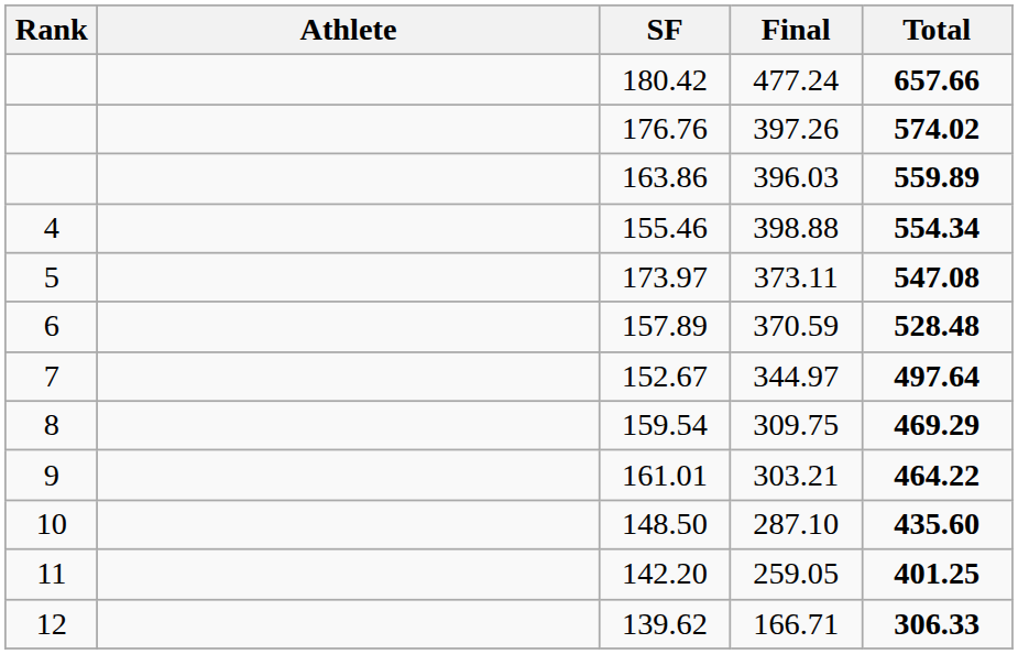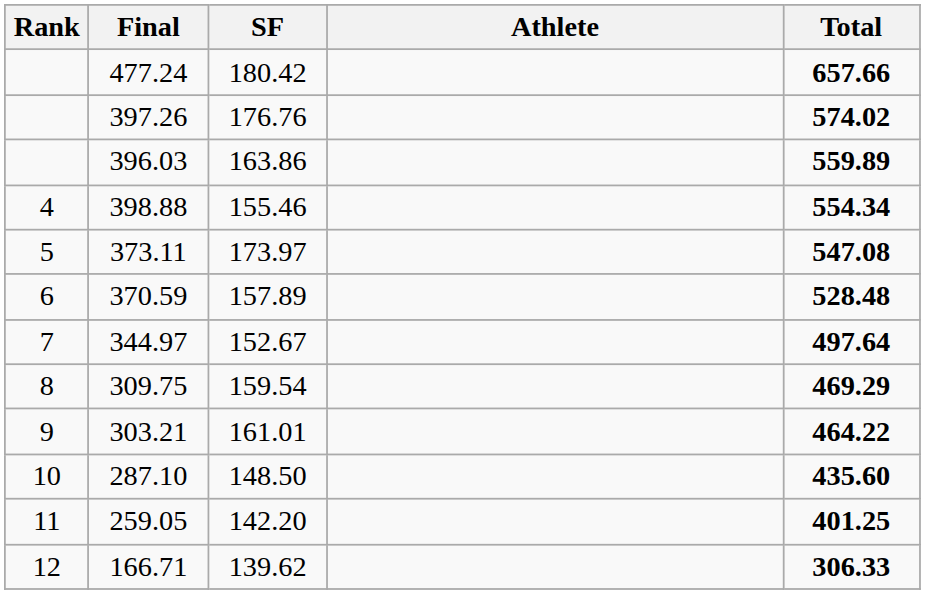 <table class=wikitable style="text-align:center">
 <tr>
 <th width=40>Rank</th>
+<th width=60>Final</th>
+<th width=60>SF</th>
 <th width=250>Athlete</th>
-<th width=60>SF</th>
-<th width=60>Final</th>
 <th width=70>Total</th>
 </tr>
 <tr>
 <td></td>
+<td>477.24</td>
+<td>180.42</td>
 <td align=left></td>
-<td>180.42</td>
-<td>477.24</td>
 <td><strong>657.66</strong></td>
 </tr>
 <tr>
 <td></td>
+<td>397.26</td>
+<td>176.76</td>
 <td align=left></td>
-<td>176.76</td>
-<td>397.26</td>
 <td><strong>574.02</strong></td>
 </tr>
 <tr>
 <td></td>
+<td>396.03</td>
+<td>163.86</td>
 <td align=left></td>
-<td>163.86</td>
-<td>396.03</td>
 <td><strong>559.89</strong></td>
 </tr>
 <tr>
 <td>4</td>
+<td>398.88</td>
+<td>155.46</td>
 <td align=left></td>
-<td>155.46</td>
-<td>398.88</td>
 <td><strong>554.34</strong></td>
 </tr>
 <tr>
 <td>5</td>
+<td>373.11</td>
+<td>173.97</td>
 <td align=left></td>
-<td>173.97</td>
-<td>373.11</td>
 <td><strong>547.08</strong></td>
 </tr>
 <tr>
 <td>6</td>
+<td>370.59</td>
+<td>157.89</td>
 <td align=left></td>
-<td>157.89</td>
-<td>370.59</td>
 <td><strong>528.48</strong></td>
 </tr>
 <tr>
 <td>7</td>
+<td>344.97</td>
+<td>152.67</td>
 <td align=left></td>
-<td>152.67</td>
-<td>344.97</td>
 <td><strong>497.64</strong></td>
 </tr>
 <tr>
 <td>8</td>
+<td>309.75</td>
+<td>159.54</td>
 <td align=left></td>
-<td>159.54</td>
-<td>309.75</td>
 <td><strong>469.29</strong></td>
 </tr>
 <tr>
 <td>9</td>
+<td>303.21</td>
+<td>161.01</td>
 <td align=left></td>
-<td>161.01</td>
-<td>303.21</td>
 <td><strong>464.22</strong></td>
 </tr>
 <tr>
 <td>10</td>
+<td>287.10</td>
+<td>148.50</td>
 <td align=left></td>
-<td>148.50</td>
-<td>287.10</td>
 <td><strong>435.60</strong></td>
 </tr>
 <tr>
 <td>11</td>
+<td>259.05</td>
+<td>142.20</td>
 <td align=left></td>
-<td>142.20</td>
-<td>259.05</td>
 <td><strong>401.25</strong></td>
 </tr>
 <tr>
 <td>12</td>
+<td>166.71</td>
+<td>139.62</td>
 <td align=left></td>
-<td>139.62</td>
-<td>166.71</td>
 <td><strong>306.33</strong></td>
 </tr>
 </table>
